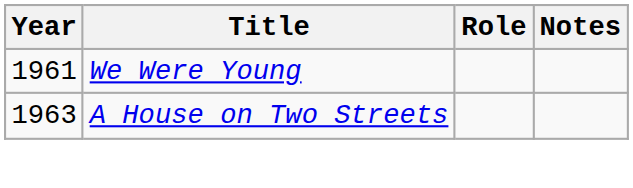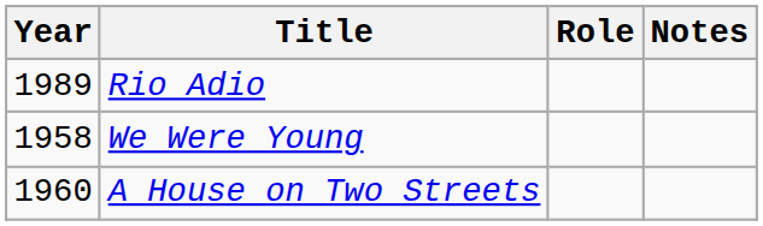 <table class="wikitable sortable">
 <tr>
 <th>Year</th>
 <th>Title</th>
 <th>Role</th>
 <th class="unsortable">Notes</th>
 </tr>
 <tr>
-<td>1961</td>
+<td>1989</td>
+<td><em><a href='#'>Rio Adio</a></em></td>
+<td></td>
+<td></td>
+</tr>
+<tr>
+<td>1958</td>
 <td><em><a href='#'>We Were Young</a></em></td>
 <td></td>
 <td></td>
 </tr>
 <tr>
-<td>1963</td>
+<td>1960</td>
 <td><em><a href='#'>A House on Two Streets</a></em></td>
 <td></td>
 <td></td>
 </tr>
 </table>
